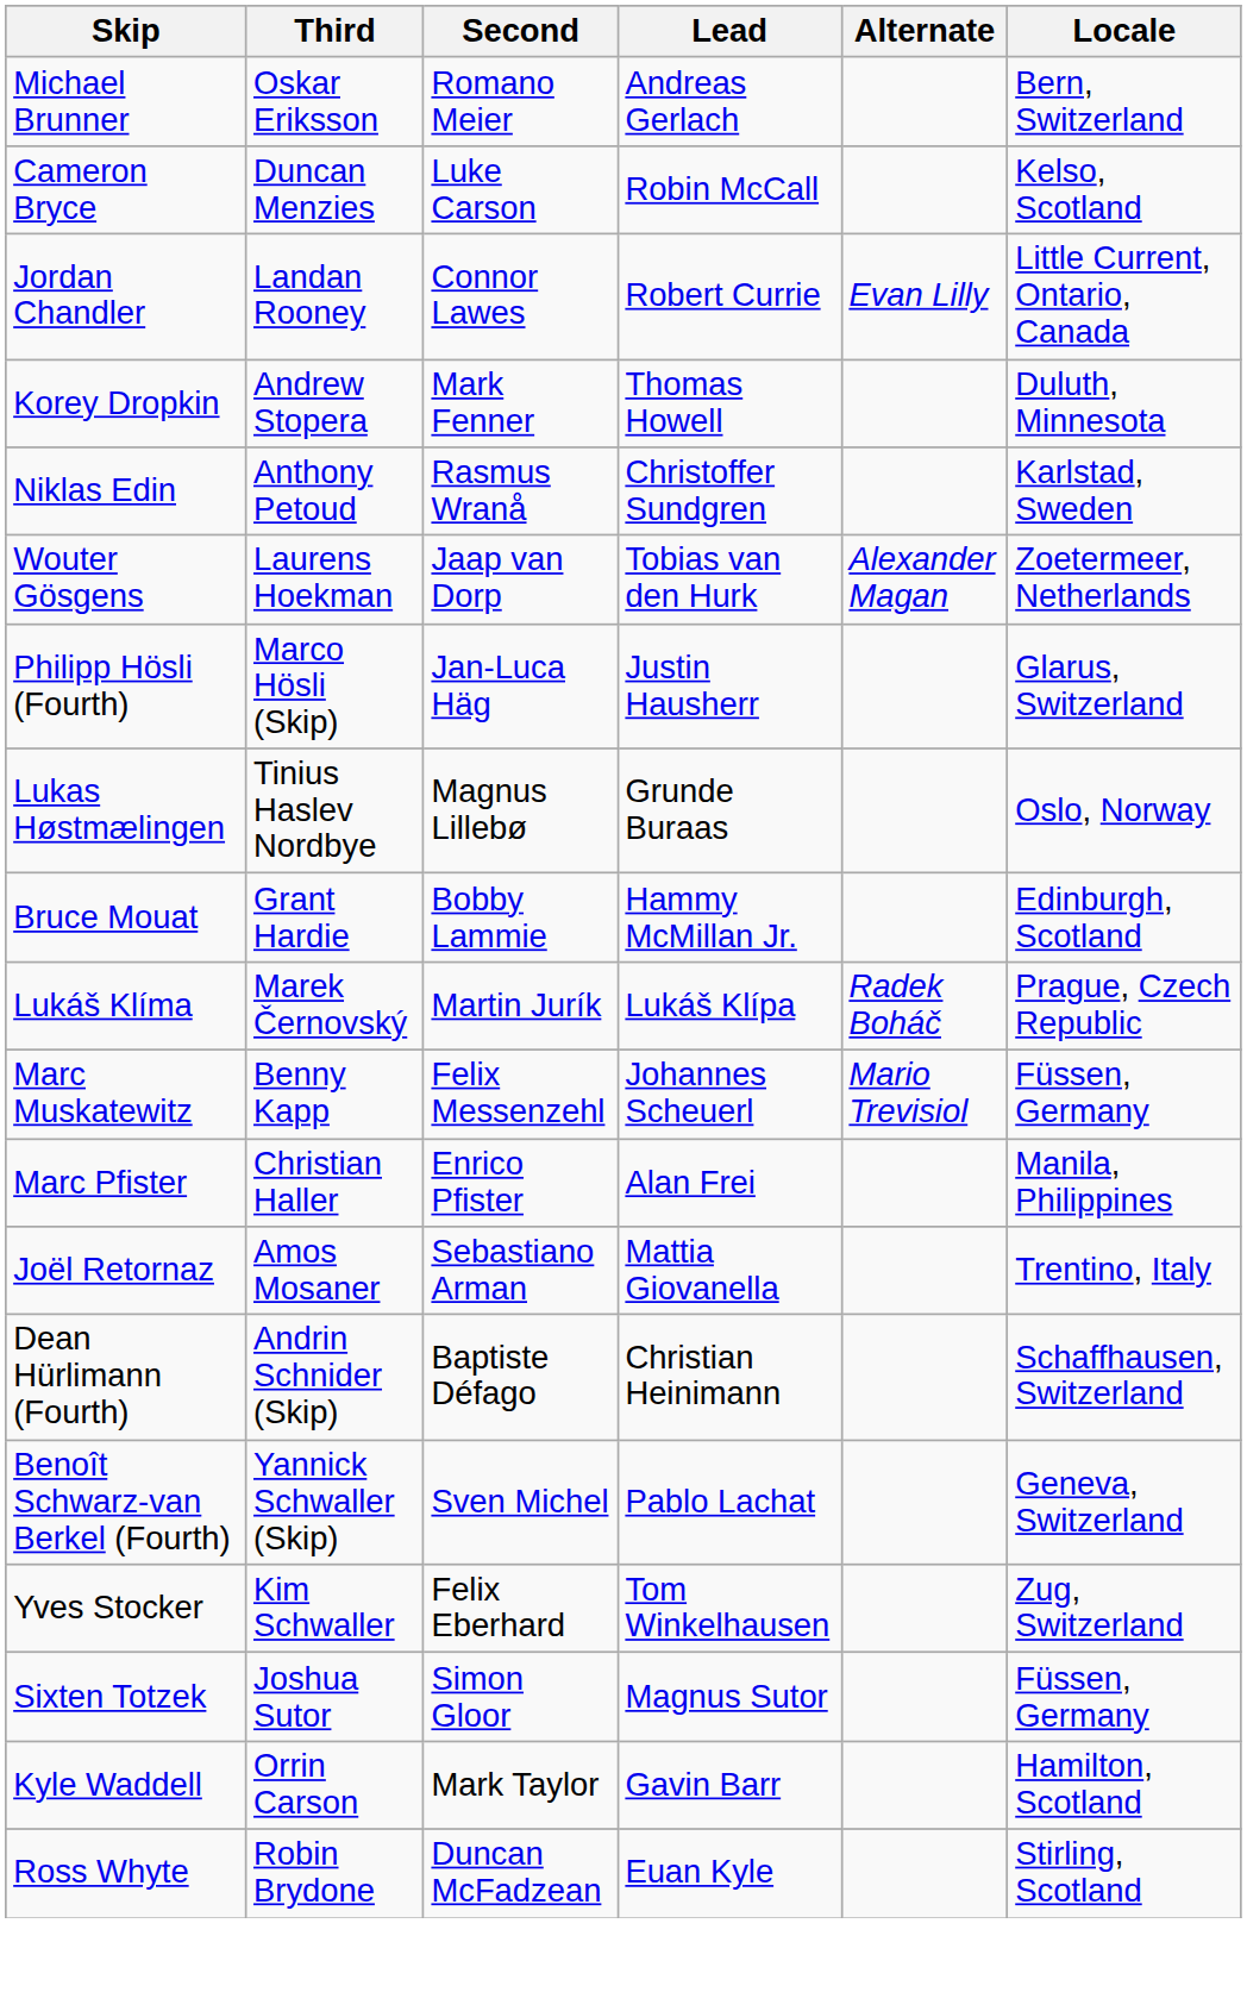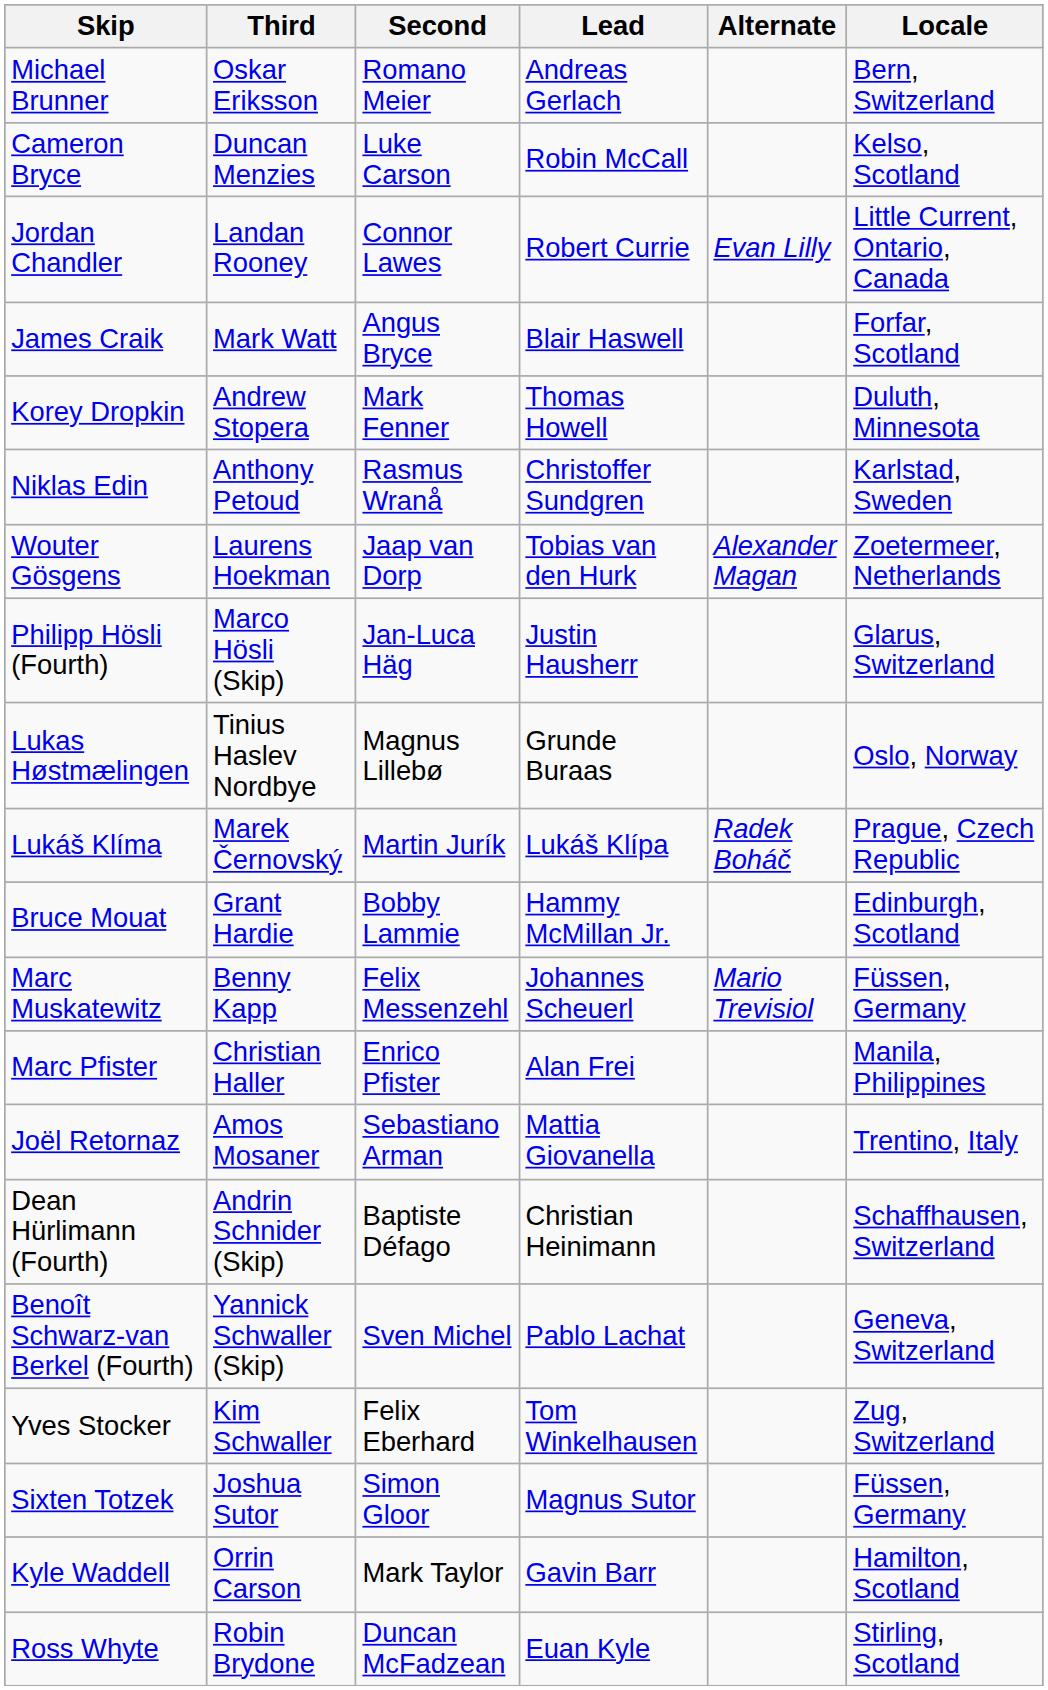 <table class=wikitable>
 <tr>
 <th scope="col">Skip</th>
 <th scope="col">Third</th>
 <th scope="col">Second</th>
 <th scope="col">Lead</th>
 <th scope="col">Alternate</th>
 <th scope="col">Locale</th>
 </tr>
 <tr>
 <td><a href='#'>Michael Brunner</a></td>
 <td><a href='#'>Oskar Eriksson</a></td>
 <td><a href='#'>Romano Meier</a></td>
 <td><a href='#'>Andreas Gerlach</a></td>
 <td></td>
 <td> <a href='#'>Bern</a>, <a href='#'>Switzerland</a></td>
 </tr>
 <tr>
 <td><a href='#'>Cameron Bryce</a></td>
 <td><a href='#'>Duncan Menzies</a></td>
 <td><a href='#'>Luke Carson</a></td>
 <td><a href='#'>Robin McCall</a></td>
 <td></td>
 <td> <a href='#'>Kelso</a>, <a href='#'>Scotland</a></td>
 </tr>
 <tr>
 <td><a href='#'>Jordan Chandler</a></td>
 <td><a href='#'>Landan Rooney</a></td>
 <td><a href='#'>Connor Lawes</a></td>
 <td><a href='#'>Robert Currie</a></td>
 <td><em><a href='#'>Evan Lilly</a></em></td>
 <td> <a href='#'>Little Current</a>, <a href='#'>Ontario</a>, <a href='#'>Canada</a></td>
+</tr>
+<tr>
+<td><a href='#'>James Craik</a></td>
+<td><a href='#'>Mark Watt</a></td>
+<td><a href='#'>Angus Bryce</a></td>
+<td><a href='#'>Blair Haswell</a></td>
+<td></td>
+<td> <a href='#'>Forfar</a>, <a href='#'>Scotland</a></td>
 </tr>
 <tr>
 <td><a href='#'>Korey Dropkin</a></td>
 <td><a href='#'>Andrew Stopera</a></td>
 <td><a href='#'>Mark Fenner</a></td>
 <td><a href='#'>Thomas Howell</a></td>
 <td></td>
 <td> <a href='#'>Duluth</a>, <a href='#'>Minnesota</a></td>
 </tr>
 <tr>
 <td><a href='#'>Niklas Edin</a></td>
 <td><a href='#'>Anthony Petoud</a></td>
 <td><a href='#'>Rasmus Wranå</a></td>
 <td><a href='#'>Christoffer Sundgren</a></td>
 <td></td>
 <td> <a href='#'>Karlstad</a>, <a href='#'>Sweden</a></td>
 </tr>
 <tr>
 <td><a href='#'>Wouter Gösgens</a></td>
 <td><a href='#'>Laurens Hoekman</a></td>
 <td><a href='#'>Jaap van Dorp</a></td>
 <td><a href='#'>Tobias van den Hurk</a></td>
 <td><em><a href='#'>Alexander Magan</a></em></td>
 <td> <a href='#'>Zoetermeer</a>, <a href='#'>Netherlands</a></td>
 </tr>
 <tr>
 <td><a href='#'>Philipp Hösli</a> (Fourth)</td>
 <td><a href='#'>Marco Hösli</a> (Skip)</td>
 <td><a href='#'>Jan-Luca Häg</a></td>
 <td><a href='#'>Justin Hausherr</a></td>
 <td></td>
 <td> <a href='#'>Glarus</a>, <a href='#'>Switzerland</a></td>
 </tr>
 <tr>
 <td><a href='#'>Lukas Høstmælingen</a></td>
 <td>Tinius Haslev Nordbye</td>
 <td>Magnus Lillebø</td>
 <td>Grunde Buraas</td>
 <td></td>
 <td> <a href='#'>Oslo</a>, <a href='#'>Norway</a></td>
 </tr>
 <tr>
+<td><a href='#'>Lukáš Klíma</a></td>
+<td><a href='#'>Marek Černovský</a></td>
+<td><a href='#'>Martin Jurík</a></td>
+<td><a href='#'>Lukáš Klípa</a></td>
+<td><em><a href='#'>Radek Boháč</a></em></td>
+<td> <a href='#'>Prague</a>, <a href='#'>Czech Republic</a></td>
+</tr>
+<tr>
 <td><a href='#'>Bruce Mouat</a></td>
 <td><a href='#'>Grant Hardie</a></td>
 <td><a href='#'>Bobby Lammie</a></td>
 <td><a href='#'>Hammy McMillan Jr.</a></td>
 <td></td>
 <td> <a href='#'>Edinburgh</a>, <a href='#'>Scotland</a></td>
-</tr>
-<tr>
-<td><a href='#'>Lukáš Klíma</a></td>
-<td><a href='#'>Marek Černovský</a></td>
-<td><a href='#'>Martin Jurík</a></td>
-<td><a href='#'>Lukáš Klípa</a></td>
-<td><em><a href='#'>Radek Boháč</a></em></td>
-<td> <a href='#'>Prague</a>, <a href='#'>Czech Republic</a></td>
 </tr>
 <tr>
 <td><a href='#'>Marc Muskatewitz</a></td>
 <td><a href='#'>Benny Kapp</a></td>
 <td><a href='#'>Felix Messenzehl</a></td>
 <td><a href='#'>Johannes Scheuerl</a></td>
 <td><em><a href='#'>Mario Trevisiol</a></em></td>
 <td> <a href='#'>Füssen</a>, <a href='#'>Germany</a></td>
 </tr>
 <tr>
 <td><a href='#'>Marc Pfister</a></td>
 <td><a href='#'>Christian Haller</a></td>
 <td><a href='#'>Enrico Pfister</a></td>
 <td><a href='#'>Alan Frei</a></td>
 <td></td>
 <td> <a href='#'>Manila</a>, <a href='#'>Philippines</a></td>
 </tr>
 <tr>
 <td><a href='#'>Joël Retornaz</a></td>
 <td><a href='#'>Amos Mosaner</a></td>
 <td><a href='#'>Sebastiano Arman</a></td>
 <td><a href='#'>Mattia Giovanella</a></td>
 <td></td>
 <td> <a href='#'>Trentino</a>, <a href='#'>Italy</a></td>
 </tr>
 <tr>
 <td>Dean Hürlimann (Fourth)</td>
 <td><a href='#'>Andrin Schnider</a> (Skip)</td>
 <td>Baptiste Défago</td>
 <td>Christian Heinimann</td>
 <td></td>
 <td> <a href='#'>Schaffhausen</a>, <a href='#'>Switzerland</a></td>
 </tr>
 <tr>
 <td><a href='#'>Benoît Schwarz-van Berkel</a> (Fourth)</td>
 <td><a href='#'>Yannick Schwaller</a> (Skip)</td>
 <td><a href='#'>Sven Michel</a></td>
 <td><a href='#'>Pablo Lachat</a></td>
 <td></td>
 <td> <a href='#'>Geneva</a>, <a href='#'>Switzerland</a></td>
 </tr>
 <tr>
 <td>Yves Stocker</td>
 <td><a href='#'>Kim Schwaller</a></td>
 <td>Felix Eberhard</td>
 <td><a href='#'>Tom Winkelhausen</a></td>
 <td></td>
 <td> <a href='#'>Zug</a>, <a href='#'>Switzerland</a></td>
 </tr>
 <tr>
 <td><a href='#'>Sixten Totzek</a></td>
 <td><a href='#'>Joshua Sutor</a></td>
 <td><a href='#'>Simon Gloor</a></td>
 <td><a href='#'>Magnus Sutor</a></td>
 <td></td>
 <td> <a href='#'>Füssen</a>, <a href='#'>Germany</a></td>
 </tr>
 <tr>
 <td><a href='#'>Kyle Waddell</a></td>
 <td><a href='#'>Orrin Carson</a></td>
 <td>Mark Taylor</td>
 <td><a href='#'>Gavin Barr</a></td>
 <td></td>
 <td> <a href='#'>Hamilton</a>, <a href='#'>Scotland</a></td>
 </tr>
 <tr>
 <td><a href='#'>Ross Whyte</a></td>
 <td><a href='#'>Robin Brydone</a></td>
 <td><a href='#'>Duncan McFadzean</a></td>
 <td><a href='#'>Euan Kyle</a></td>
 <td></td>
 <td> <a href='#'>Stirling</a>, <a href='#'>Scotland</a></td>
 </tr>
 </table>
